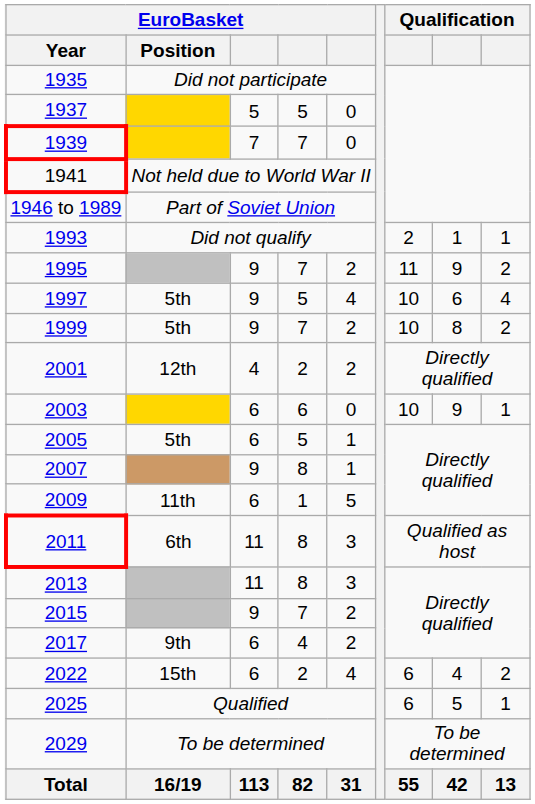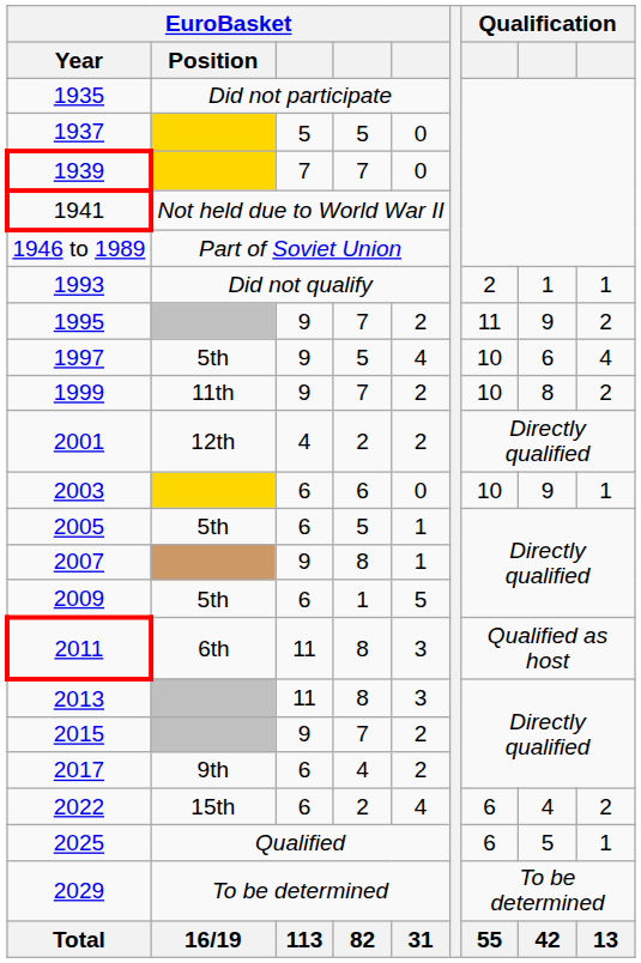 <table class="wikitable" style="text-align: center;font-size:90%;">
 <tr>
 <th colspan=5><a href='#'>EuroBasket</a></th>
 <th rowspan=24></th>
 <th colspan=3>Qualification</th>
 </tr>
 <tr>
 <th>Year</th>
 <th>Position</th>
 <th width=30></th>
 <th width=30></th>
 <th width=30></th>
 <th width=30></th>
 <th width=30></th>
 <th width=30></th>
 </tr>
 <tr>
 <td> <a href='#'>1935</a></td>
 <td colspan=4><em>Did not participate</em></td>
 <td colspan=3 rowspan=5></td>
 </tr>
 <tr>
 <td> <a href='#'>1937</a></td>
 <td bgcolor=gold></td>
 <td>5</td>
 <td>5</td>
 <td>0</td>
 </tr>
 <tr>
 <td style="border: 3px solid red"> <a href='#'>1939</a></td>
 <td bgcolor=gold></td>
 <td>7</td>
 <td>7</td>
 <td>0</td>
 </tr>
 <tr>
 <td style="border: 3px solid red"> 1941</td>
 <td colspan=4><em>Not held due to World War II</em></td>
 </tr>
 <tr>
 <td><a href='#'>1946</a> to <a href='#'>1989</a></td>
 <td colspan=4><em>Part of <a href='#'>Soviet Union</a></em></td>
 </tr>
 <tr>
 <td> <a href='#'>1993</a></td>
 <td colspan=4><em>Did not qualify</em></td>
 <td>2</td>
 <td>1</td>
 <td>1</td>
 </tr>
 <tr>
 <td> <a href='#'>1995</a></td>
 <td bgcolor=silver></td>
 <td>9</td>
 <td>7</td>
 <td>2</td>
 <td>11</td>
 <td>9</td>
 <td>2</td>
 </tr>
 <tr>
 <td> <a href='#'>1997</a></td>
 <td>5th</td>
 <td>9</td>
 <td>5</td>
 <td>4</td>
 <td>10</td>
 <td>6</td>
 <td>4</td>
 </tr>
 <tr>
 <td> <a href='#'>1999</a></td>
-<td>5th</td>
+<td>11th</td>
 <td>9</td>
 <td>7</td>
 <td>2</td>
 <td>10</td>
 <td>8</td>
 <td>2</td>
 </tr>
 <tr>
 <td> <a href='#'>2001</a></td>
 <td>12th</td>
 <td>4</td>
 <td>2</td>
 <td>2</td>
 <td colspan=3><em>Directly qualified</em></td>
 </tr>
 <tr>
 <td> <a href='#'>2003</a></td>
 <td bgcolor=gold></td>
 <td>6</td>
 <td>6</td>
 <td>0</td>
 <td>10</td>
 <td>9</td>
 <td>1</td>
 </tr>
 <tr>
 <td> <a href='#'>2005</a></td>
 <td>5th</td>
 <td>6</td>
 <td>5</td>
 <td>1</td>
 <td colspan=3 rowspan=3><em>Directly qualified</em></td>
 </tr>
 <tr>
 <td> <a href='#'>2007</a></td>
 <td bgcolor=#cc9966></td>
 <td>9</td>
 <td>8</td>
 <td>1</td>
 </tr>
 <tr>
 <td> <a href='#'>2009</a></td>
-<td>11th</td>
+<td>5th</td>
 <td>6</td>
 <td>1</td>
 <td>5</td>
 </tr>
 <tr>
 <td style="border: 3px solid red"> <a href='#'>2011</a></td>
 <td>6th</td>
 <td>11</td>
 <td>8</td>
 <td>3</td>
 <td colspan=3><em>Qualified as host</em></td>
 </tr>
 <tr>
 <td> <a href='#'>2013</a></td>
 <td bgcolor=silver></td>
 <td>11</td>
 <td>8</td>
 <td>3</td>
 <td colspan=3 rowspan=3><em>Directly qualified</em></td>
 </tr>
 <tr>
 <td> <a href='#'>2015</a></td>
 <td bgcolor=silver></td>
 <td>9</td>
 <td>7</td>
 <td>2</td>
 </tr>
 <tr>
 <td> <a href='#'>2017</a></td>
 <td>9th</td>
 <td>6</td>
 <td>4</td>
 <td>2</td>
 </tr>
 <tr>
 <td> <a href='#'>2022</a></td>
 <td>15th</td>
 <td>6</td>
 <td>2</td>
 <td>4</td>
 <td>6</td>
 <td>4</td>
 <td>2</td>
 </tr>
 <tr>
 <td> <a href='#'>2025</a></td>
 <td colspan=4><em>Qualified</em></td>
 <td>6</td>
 <td>5</td>
 <td>1</td>
 </tr>
 <tr>
 <td> <a href='#'>2029</a></td>
 <td colspan=4><em>To be determined</em></td>
 <td colspan=3><em>To be determined</em></td>
 </tr>
 <tr>
 <th>Total</th>
 <th>16/19</th>
 <th>113</th>
 <th>82</th>
 <th>31</th>
 <th>55</th>
 <th>42</th>
 <th>13</th>
 </tr>
 </table>
